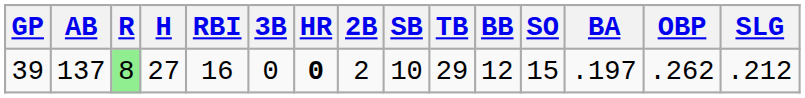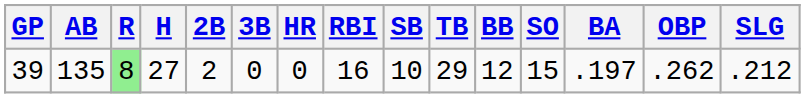 <table class="wikitable">
 <tr>
 <th><a href='#'>GP</a></th>
 <th><a href='#'>AB</a></th>
 <th><a href='#'>R</a></th>
 <th><a href='#'>H</a></th>
-<th><a href='#'>RBI</a></th>
+<th><a href='#'>2B</a></th>
 <th><a href='#'>3B</a></th>
 <th><a href='#'>HR</a></th>
-<th><a href='#'>2B</a></th>
+<th><a href='#'>RBI</a></th>
 <th><a href='#'>SB</a></th>
 <th><a href='#'>TB</a></th>
 <th><a href='#'>BB</a></th>
 <th><a href='#'>SO</a></th>
 <th><a href='#'>BA</a></th>
 <th><a href='#'>OBP</a></th>
 <th><a href='#'>SLG</a></th>
 </tr>
 <tr align=center>
 <td>39</td>
-<td>137</td>
+<td>135</td>
 <td style="background: lightgreen;">8</td>
 <td>27</td>
+<td>2</td>
+<td>0</td>
+<td>0</td>
 <td>16</td>
-<td>0</td>
-<td><strong>0</strong></td>
-<td>2</td>
 <td>10</td>
 <td>29</td>
 <td>12</td>
 <td>15</td>
 <td>.197</td>
 <td>.262</td>
 <td>.212</td>
 </tr>
 </table>
